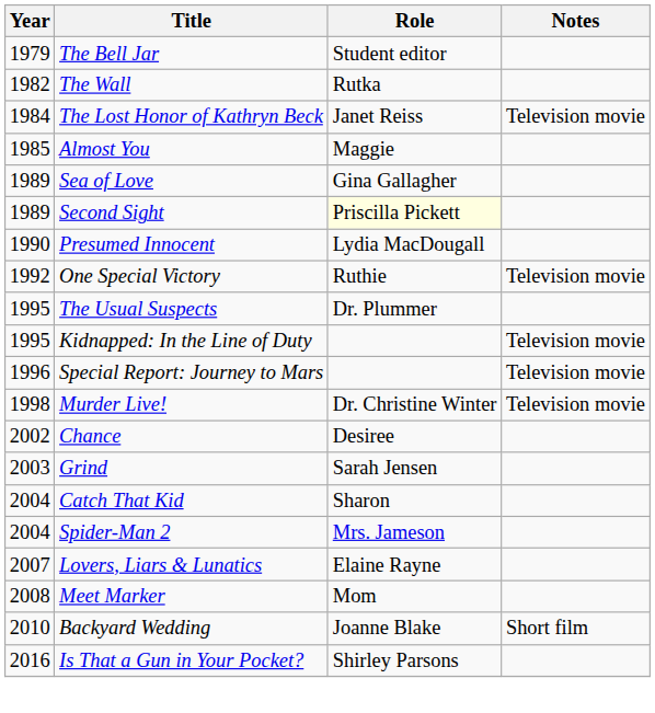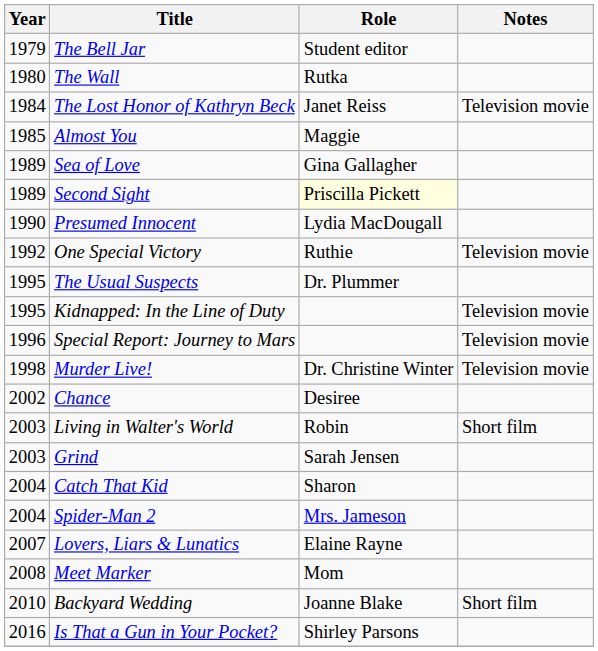 <table class="wikitable sortable">
 <tr>
 <th>Year</th>
 <th>Title</th>
 <th>Role</th>
 <th class="unsortable">Notes</th>
 </tr>
 <tr>
 <td>1979</td>
 <td><em><a href='#'>The Bell Jar</a></em></td>
 <td>Student editor</td>
 <td></td>
 </tr>
 <tr>
-<td>1982</td>
+<td>1980</td>
 <td><em><a href='#'>The Wall</a></em></td>
 <td>Rutka</td>
 <td></td>
 </tr>
 <tr>
 <td>1984</td>
 <td><em><a href='#'>The Lost Honor of Kathryn Beck</a></em></td>
 <td>Janet Reiss</td>
 <td>Television movie</td>
 </tr>
 <tr>
 <td>1985</td>
 <td><em><a href='#'>Almost You</a></em></td>
 <td>Maggie</td>
 <td></td>
 </tr>
 <tr>
 <td>1989</td>
 <td><em><a href='#'>Sea of Love</a></em></td>
 <td>Gina Gallagher</td>
 <td></td>
 </tr>
 <tr>
 <td>1989</td>
 <td><em><a href='#'>Second Sight</a></em></td>
 <td style="background: lightyellow;">Priscilla Pickett</td>
 <td></td>
 </tr>
 <tr>
 <td>1990</td>
 <td><em><a href='#'>Presumed Innocent</a></em></td>
 <td>Lydia MacDougall</td>
 <td></td>
 </tr>
 <tr>
 <td>1992</td>
 <td><em>One Special Victory</em></td>
 <td>Ruthie</td>
 <td>Television movie</td>
 </tr>
 <tr>
 <td>1995</td>
 <td><em><a href='#'>The Usual Suspects</a></em></td>
 <td>Dr. Plummer</td>
 <td></td>
 </tr>
 <tr>
 <td>1995</td>
 <td><em>Kidnapped: In the Line of Duty</em></td>
 <td></td>
 <td>Television movie</td>
 </tr>
 <tr>
 <td>1996</td>
 <td><em>Special Report: Journey to Mars</em></td>
 <td></td>
 <td>Television movie</td>
 </tr>
 <tr>
 <td>1998</td>
 <td><em><a href='#'>Murder Live!</a></em></td>
 <td>Dr. Christine Winter</td>
 <td>Television movie</td>
 </tr>
 <tr>
 <td>2002</td>
 <td><em><a href='#'>Chance</a></em></td>
 <td>Desiree</td>
 <td></td>
 </tr>
 <tr>
 <td>2003</td>
+<td><em>Living in Walter's World</em></td>
+<td>Robin</td>
+<td>Short film</td>
+</tr>
+<tr>
+<td>2003</td>
 <td><em><a href='#'>Grind</a></em></td>
 <td>Sarah Jensen</td>
 <td></td>
 </tr>
 <tr>
 <td>2004</td>
 <td><em><a href='#'>Catch That Kid</a></em></td>
 <td>Sharon</td>
 <td></td>
 </tr>
 <tr>
 <td>2004</td>
 <td><em><a href='#'>Spider-Man 2</a></em></td>
 <td><a href='#'>Mrs. Jameson</a></td>
 <td></td>
 </tr>
 <tr>
 <td>2007</td>
 <td><em><a href='#'>Lovers, Liars & Lunatics</a></em></td>
 <td>Elaine Rayne</td>
 <td></td>
 </tr>
 <tr>
 <td>2008</td>
 <td><em><a href='#'>Meet Marker</a></em></td>
 <td>Mom</td>
 <td></td>
 </tr>
 <tr>
 <td>2010</td>
 <td><em>Backyard Wedding</em></td>
 <td>Joanne Blake</td>
 <td>Short film</td>
 </tr>
 <tr>
 <td>2016</td>
 <td><em><a href='#'>Is That a Gun in Your Pocket?</a></em></td>
 <td>Shirley Parsons</td>
 <td></td>
 </tr>
 <tr>
 </tr>
 </table>
